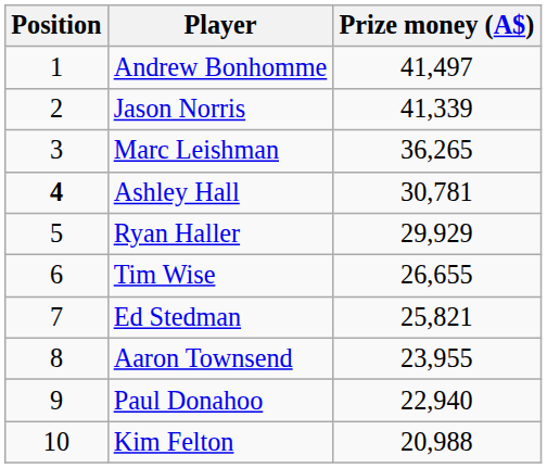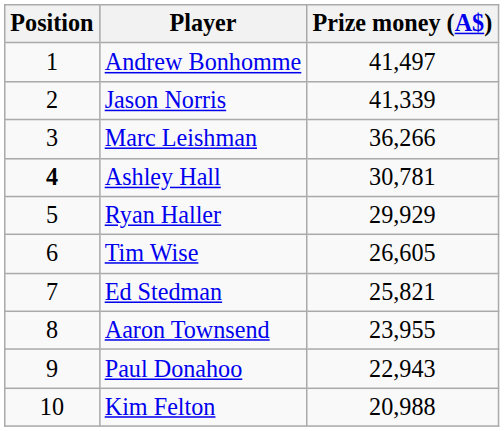 <table class="wikitable">
 <tr>
 <th>Position</th>
 <th>Player</th>
 <th>Prize money (<a href='#'>A$</a>)</th>
 </tr>
 <tr>
 <td align=center>1</td>
 <td> <a href='#'>Andrew Bonhomme</a></td>
 <td align=center>41,497</td>
 </tr>
 <tr>
 <td align=center>2</td>
 <td> <a href='#'>Jason Norris</a></td>
 <td align=center>41,339</td>
 </tr>
 <tr>
 <td align=center>3</td>
 <td> <a href='#'>Marc Leishman</a></td>
-<td align=center>36,265</td>
+<td align=center>36,266</td>
 </tr>
 <tr>
 <td align=center><strong>4</strong></td>
 <td> <a href='#'>Ashley Hall</a></td>
 <td align=center>30,781</td>
 </tr>
 <tr>
 <td align=center>5</td>
 <td> <a href='#'>Ryan Haller</a></td>
 <td align=center>29,929</td>
 </tr>
 <tr>
 <td align=center>6</td>
 <td> <a href='#'>Tim Wise</a></td>
-<td align=center>26,655</td>
+<td align=center>26,605</td>
 </tr>
 <tr>
 <td align=center>7</td>
 <td> <a href='#'>Ed Stedman</a></td>
 <td align=center>25,821</td>
 </tr>
 <tr>
 <td align=center>8</td>
 <td> <a href='#'>Aaron Townsend</a></td>
 <td align=center>23,955</td>
 </tr>
 <tr>
 <td align=center>9</td>
 <td> <a href='#'>Paul Donahoo</a></td>
-<td align=center>22,940</td>
+<td align=center>22,943</td>
 </tr>
 <tr>
 <td align=center>10</td>
 <td> <a href='#'>Kim Felton</a></td>
 <td align=center>20,988</td>
 </tr>
 </table>
